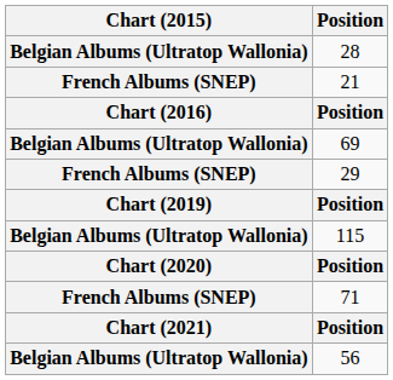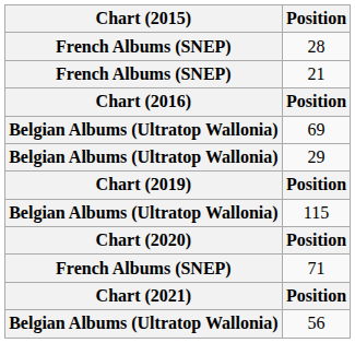 <table class="wikitable plainrowheaders" style="text-align:center">
 <tr>
 <th scope="col">Chart (2015)</th>
 <th scope="col">Position</th>
 </tr>
 <tr>
-<th scope="row">Belgian Albums (Ultratop Wallonia)</th>
+<th scope="row">French Albums (SNEP)</th>
 <td>28</td>
 </tr>
 <tr>
 <th scope="row">French Albums (SNEP)</th>
 <td>21</td>
 </tr>
 <tr>
 <th scope="col">Chart (2016)</th>
 <th scope="col">Position</th>
 </tr>
 <tr>
 <th scope="row">Belgian Albums (Ultratop Wallonia)</th>
 <td>69</td>
 </tr>
 <tr>
-<th scope="row">French Albums (SNEP)</th>
+<th scope="row">Belgian Albums (Ultratop Wallonia)</th>
 <td>29</td>
 </tr>
 <tr>
 <th scope="col">Chart (2019)</th>
 <th scope="col">Position</th>
 </tr>
 <tr>
 <th scope="row">Belgian Albums (Ultratop Wallonia)</th>
 <td>115</td>
 </tr>
 <tr>
 <th scope="col">Chart (2020)</th>
 <th scope="col">Position</th>
 </tr>
 <tr>
 <th scope="row">French Albums (SNEP)</th>
 <td>71</td>
 </tr>
 <tr>
 <th scope="col">Chart (2021)</th>
 <th scope="col">Position</th>
 </tr>
 <tr>
 <th scope="row">Belgian Albums (Ultratop Wallonia)</th>
 <td>56</td>
 </tr>
 </table>
